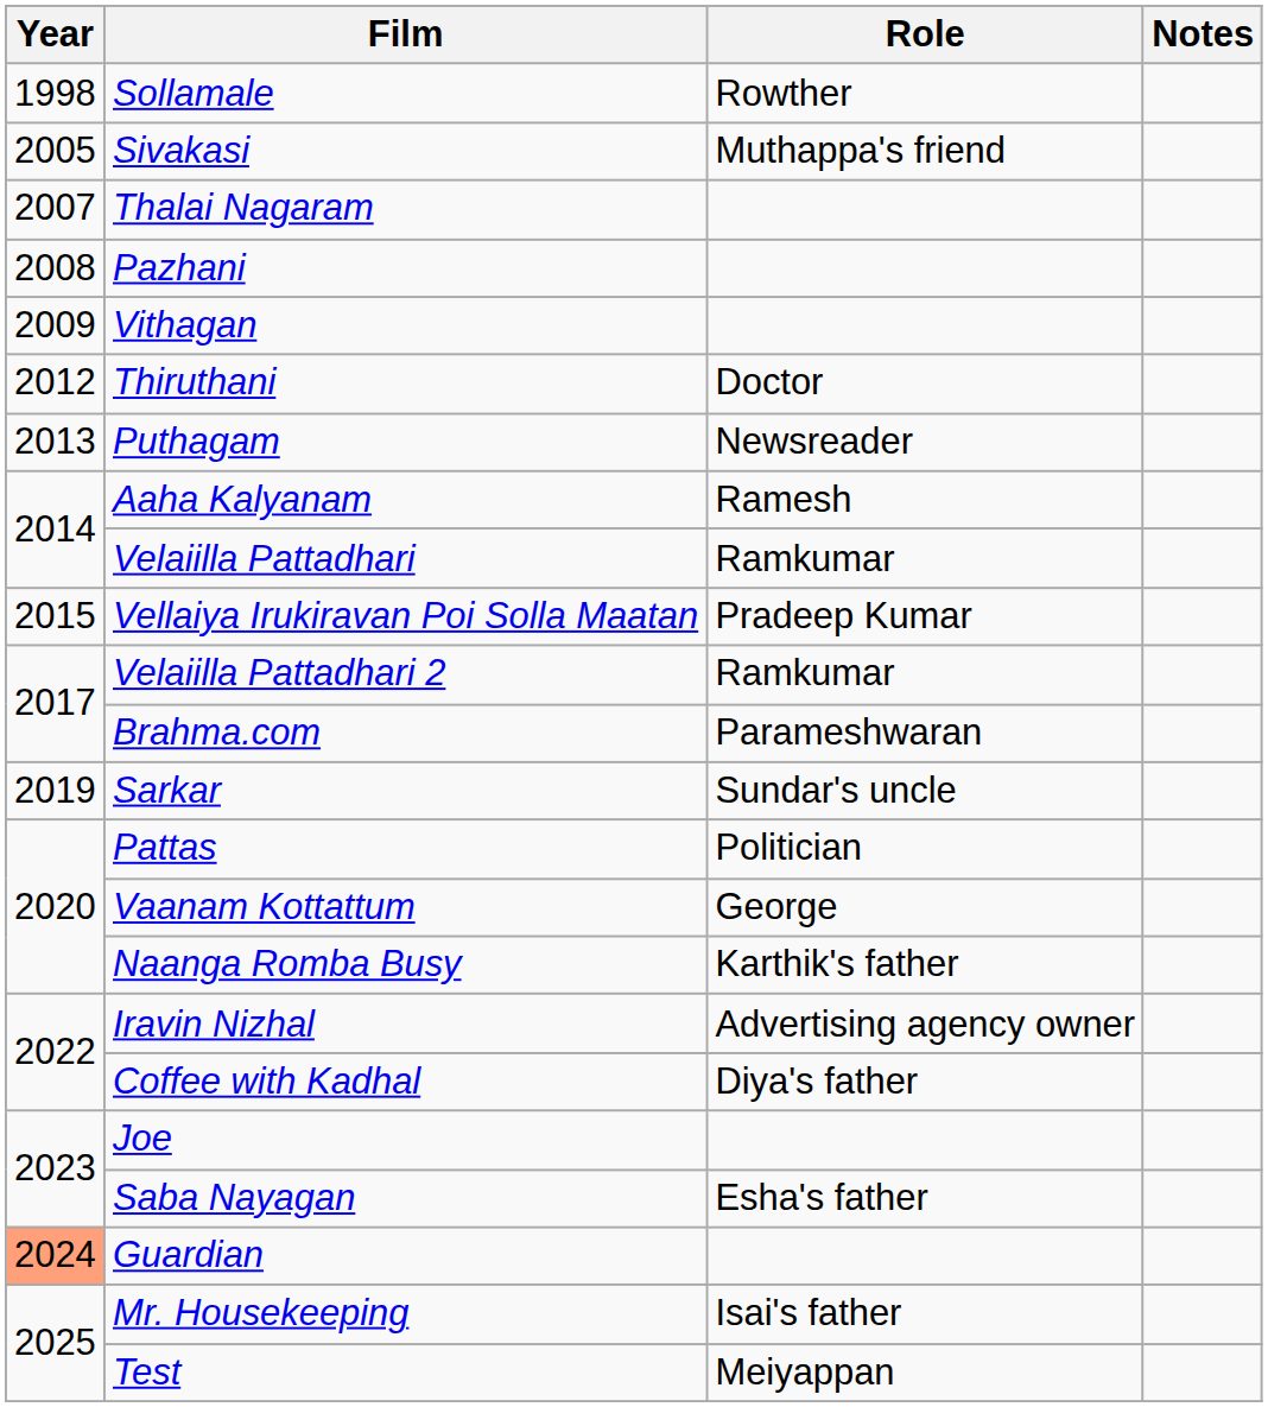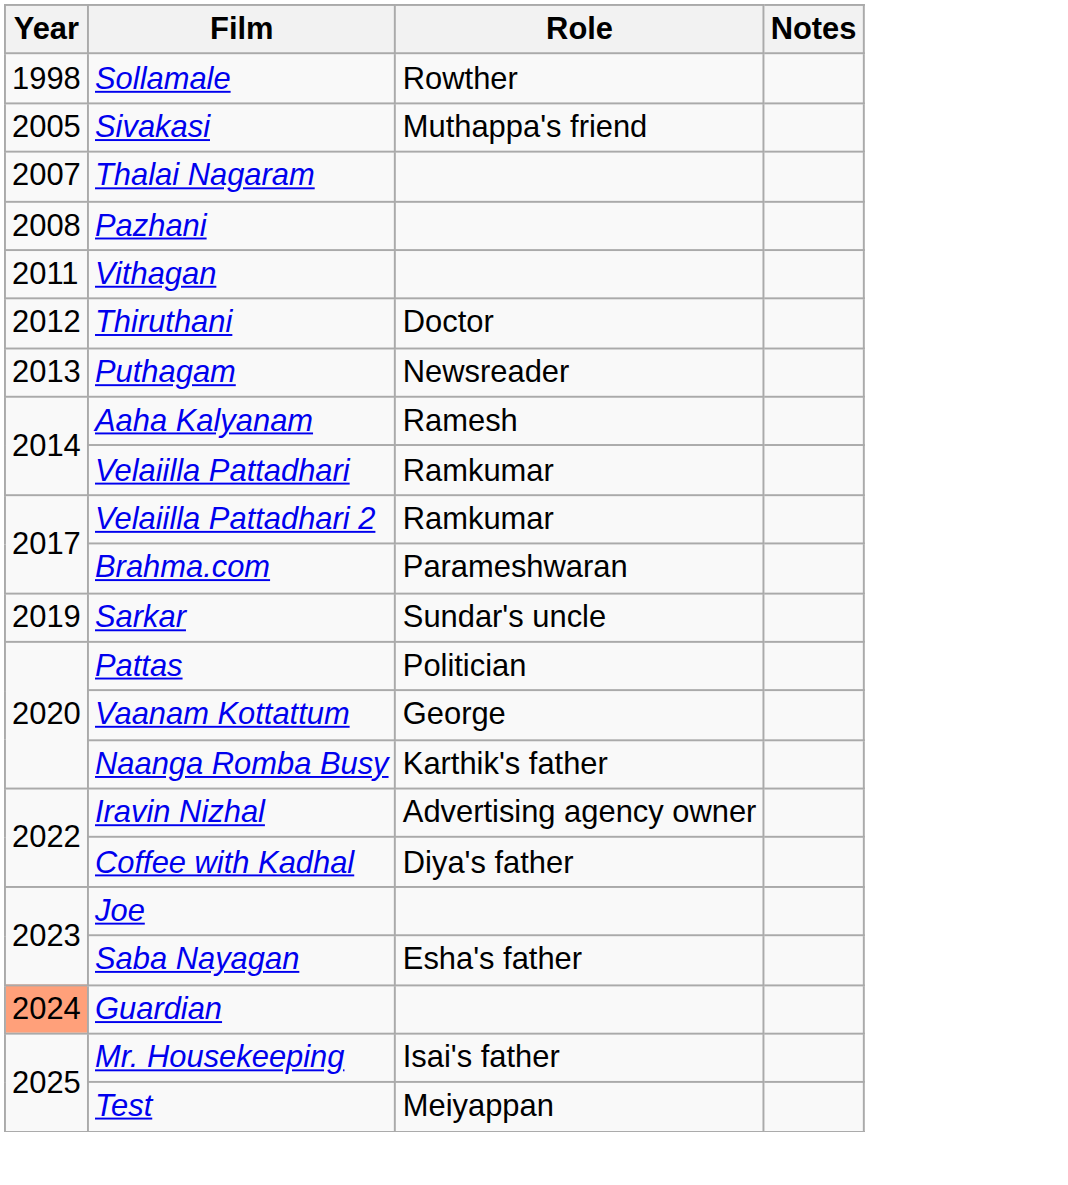 <table class="wikitable sortable">
 <tr>
 <th>Year</th>
 <th>Film</th>
 <th>Role</th>
 <th>Notes</th>
 </tr>
 <tr>
 <td>1998</td>
 <td><em><a href='#'>Sollamale</a></em></td>
 <td>Rowther</td>
 <td></td>
 </tr>
 <tr>
 <td>2005</td>
 <td><em><a href='#'>Sivakasi</a></em></td>
 <td>Muthappa's friend</td>
 <td></td>
 </tr>
 <tr>
 <td>2007</td>
 <td><em><a href='#'>Thalai Nagaram</a></em></td>
 <td></td>
 <td></td>
 </tr>
 <tr>
 <td>2008</td>
 <td><em><a href='#'>Pazhani</a></em></td>
 <td></td>
 <td></td>
 </tr>
 <tr>
-<td>2009</td>
+<td>2011</td>
 <td><em><a href='#'>Vithagan</a></em></td>
 <td></td>
 <td></td>
 </tr>
 <tr>
 <td>2012</td>
 <td><em><a href='#'>Thiruthani</a></em></td>
 <td>Doctor</td>
 <td></td>
 </tr>
 <tr>
 <td>2013</td>
 <td><em><a href='#'>Puthagam</a></em></td>
 <td>Newsreader</td>
 <td></td>
 </tr>
 <tr>
 <td rowspan="2">2014</td>
 <td><em><a href='#'>Aaha Kalyanam</a></em></td>
 <td>Ramesh</td>
 <td></td>
 </tr>
 <tr>
 <td><em><a href='#'>Velaiilla Pattadhari</a></em></td>
 <td>Ramkumar</td>
-<td></td>
-</tr>
-<tr>
-<td>2015</td>
-<td><em><a href='#'>Vellaiya Irukiravan Poi Solla Maatan</a></em></td>
-<td>Pradeep Kumar</td>
 <td></td>
 </tr>
 <tr>
 <td rowspan="2">2017</td>
 <td><em><a href='#'>Velaiilla Pattadhari 2</a></em></td>
 <td>Ramkumar</td>
 <td></td>
 </tr>
 <tr>
 <td><em><a href='#'>Brahma.com</a></em></td>
 <td>Parameshwaran</td>
 <td></td>
 </tr>
 <tr>
 <td>2019</td>
 <td><em><a href='#'>Sarkar</a></em></td>
 <td>Sundar's uncle</td>
 <td></td>
 </tr>
 <tr>
 <td rowspan="3">2020</td>
 <td><em><a href='#'>Pattas </a></em></td>
 <td>Politician</td>
 <td></td>
 </tr>
 <tr>
 <td><em><a href='#'>Vaanam Kottattum</a></em></td>
 <td>George</td>
 <td></td>
 </tr>
 <tr>
 <td><em><a href='#'>Naanga Romba Busy</a></em></td>
 <td>Karthik's father</td>
 <td></td>
 </tr>
 <tr>
 <td rowspan="2">2022</td>
 <td><em><a href='#'>Iravin Nizhal</a></em></td>
 <td>Advertising agency owner</td>
 <td></td>
 </tr>
 <tr>
 <td><em><a href='#'>Coffee with Kadhal</a></em></td>
 <td>Diya's father</td>
 <td></td>
 </tr>
 <tr>
 <td rowspan="2">2023</td>
 <td><em><a href='#'>Joe</a></em></td>
 <td></td>
 <td></td>
 </tr>
 <tr>
 <td><em><a href='#'>Saba Nayagan</a></em></td>
 <td>Esha's father</td>
 <td></td>
 </tr>
 <tr>
 <td style="background: lightsalmon;">2024</td>
 <td><em><a href='#'>Guardian</a></em></td>
 <td></td>
 <td></td>
 </tr>
 <tr>
 <td rowspan="2">2025</td>
 <td><em><a href='#'>Mr. Housekeeping</a></em></td>
 <td>Isai's father</td>
 <td></td>
 </tr>
 <tr>
 <td><em><a href='#'>Test</a></em></td>
 <td>Meiyappan</td>
 <td></td>
 </tr>
 <tr>
 </tr>
 </table>
